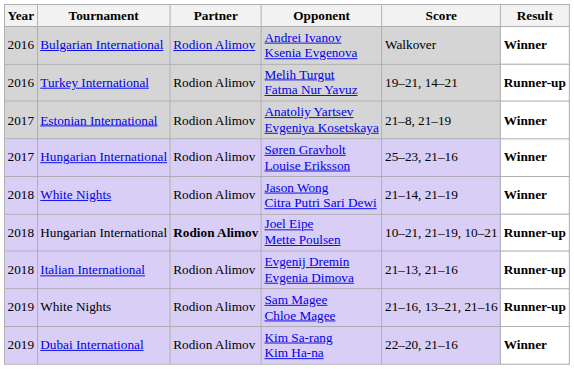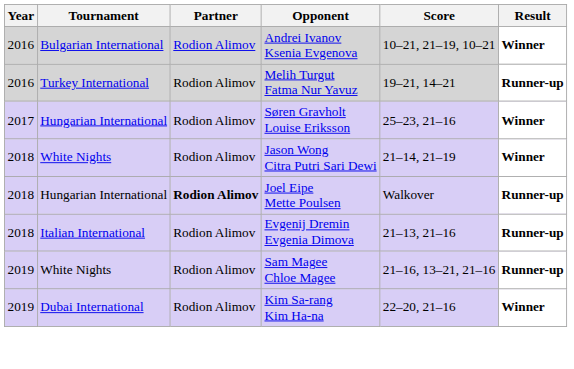 <table class="sortable wikitable" style="font-size: 90%;">
 <tr>
 <th>Year</th>
 <th>Tournament</th>
 <th>Partner</th>
 <th>Opponent</th>
 <th>Score</th>
 <th>Result</th>
 </tr>
 <tr style="background:#D5D5D5">
 <td align="center">2016</td>
 <td align="left"><a href='#'>Bulgarian International</a></td>
 <td align="left"> <a href='#'>Rodion Alimov</a></td>
 <td align="left"> <a href='#'>Andrei Ivanov</a><br> <a href='#'>Ksenia Evgenova</a></td>
-<td align="left">Walkover</td>
+<td align="left">10–21, 21–19, 10–21</td>
 <td style="text-align:left; background:white"> <strong>Winner</strong></td>
 </tr>
 <tr style="background:#D5D5D5">
 <td align="center">2016</td>
 <td align="left"><a href='#'>Turkey International</a></td>
 <td align="left"> Rodion Alimov</td>
 <td align="left"> <a href='#'>Melih Turgut</a><br> <a href='#'>Fatma Nur Yavuz</a></td>
 <td align="left">19–21, 14–21</td>
 <td style="text-align:left; background:white"> <strong>Runner-up</strong></td>
-</tr>
-<tr style="background:#D5D5D5">
-<td align="center">2017</td>
-<td align="left"><a href='#'>Estonian International</a></td>
-<td align="left"> Rodion Alimov</td>
-<td align="left"> <a href='#'>Anatoliy Yartsev</a><br> <a href='#'>Evgeniya Kosetskaya</a></td>
-<td align="left">21–8, 21–19</td>
-<td style="text-align:left; background:white"> <strong>Winner</strong></td>
 </tr>
 <tr style="background:#D8CEF6">
 <td align="center">2017</td>
 <td align="left"><a href='#'>Hungarian International</a></td>
 <td align="left"> Rodion Alimov</td>
 <td align="left"> <a href='#'>Søren Gravholt</a><br> <a href='#'>Louise Eriksson</a></td>
 <td align="left">25–23, 21–16</td>
 <td style="text-align:left; background:white"> <strong>Winner</strong></td>
 </tr>
 <tr style="background:#D8CEF6">
 <td align="center">2018</td>
 <td align="left"><a href='#'>White Nights</a></td>
 <td align="left"> Rodion Alimov</td>
 <td align="left"> <a href='#'>Jason Wong</a><br> <a href='#'>Citra Putri Sari Dewi</a></td>
 <td align="left">21–14, 21–19</td>
 <td style="text-align:left; background:white"> <strong>Winner</strong></td>
 </tr>
 <tr style="background:#D8CEF6">
 <td align="center">2018</td>
 <td align="left">Hungarian International</td>
 <td align="left"><strong> Rodion Alimov</strong></td>
 <td align="left"> <a href='#'>Joel Eipe</a><br> <a href='#'>Mette Poulsen</a></td>
-<td align="left">10–21, 21–19, 10–21</td>
+<td align="left">Walkover</td>
 <td style="text-align:left; background:white"> <strong>Runner-up</strong></td>
 </tr>
 <tr style="background:#D8CEF6">
 <td align="center">2018</td>
 <td align="left"><a href='#'>Italian International</a></td>
 <td align="left"> Rodion Alimov</td>
 <td align="left"> <a href='#'>Evgenij Dremin</a><br> <a href='#'>Evgenia Dimova</a></td>
 <td align="left">21–13, 21–16</td>
 <td style="text-align:left; background:white"> <strong>Runner-up</strong></td>
 </tr>
 <tr style="background:#D8CEF6">
 <td align="center">2019</td>
 <td align="left">White Nights</td>
 <td align="left"> Rodion Alimov</td>
 <td align="left"> <a href='#'>Sam Magee</a><br> <a href='#'>Chloe Magee</a></td>
 <td align="left">21–16, 13–21, 21–16</td>
 <td style="text-align:left; background:white"> <strong>Runner-up</strong></td>
 </tr>
 <tr style="background:#D8CEF6">
 <td align="center">2019</td>
 <td align="left"><a href='#'>Dubai International</a></td>
 <td align="left"> Rodion Alimov</td>
 <td align="left"> <a href='#'>Kim Sa-rang</a><br> <a href='#'>Kim Ha-na</a></td>
 <td align="left">22–20, 21–16</td>
 <td style="text-align:left; background:white"> <strong>Winner</strong></td>
 </tr>
 </table>
